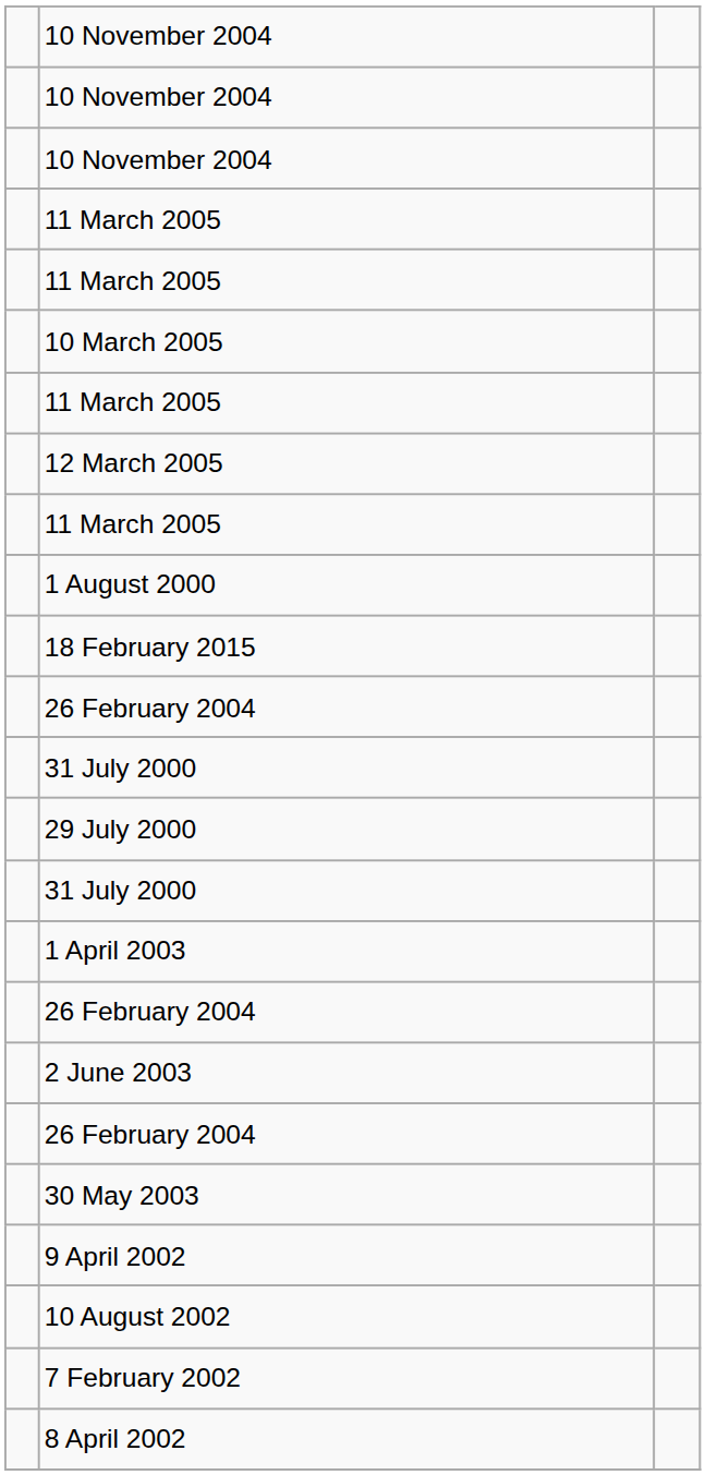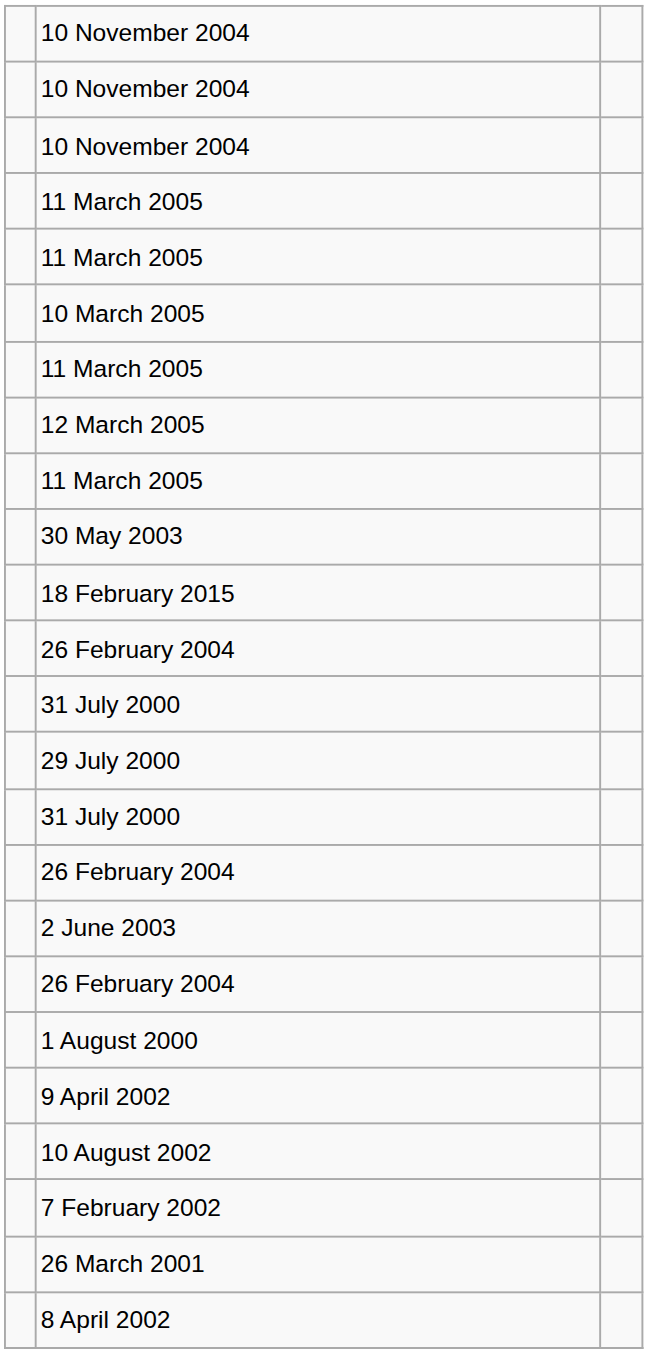 <table class="wikitable" style="font-size: 80%; float: left; width: 26em; margin-right: 1em; height: 700px">
 <tr>
 <td></td>
 <td>10 November 2004</td>
 <td> </td>
 </tr>
 <tr>
 <td></td>
 <td>10 November 2004</td>
 <td> </td>
 </tr>
 <tr>
 <td></td>
 <td>10 November 2004</td>
 <td> </td>
 </tr>
 <tr>
 <td></td>
 <td>11 March 2005</td>
 <td> </td>
 </tr>
 <tr>
 <td></td>
 <td>11 March 2005</td>
 <td> </td>
 </tr>
 <tr>
 <td></td>
 <td>10 March 2005</td>
 <td> </td>
 </tr>
 <tr>
 <td></td>
 <td>11 March 2005</td>
 <td> </td>
 </tr>
 <tr>
 <td></td>
 <td>12 March 2005</td>
 <td> </td>
 </tr>
 <tr>
 <td></td>
 <td>11 March 2005</td>
 <td> </td>
 </tr>
 <tr>
 <td></td>
-<td>1 August 2000</td>
+<td>30 May 2003</td>
 <td> </td>
 </tr>
 <tr>
 <td></td>
 <td>18 February 2015</td>
 <td> </td>
 </tr>
 <tr>
 <td></td>
 <td>26 February 2004</td>
 <td> </td>
 </tr>
 <tr>
 <td></td>
 <td>31 July 2000</td>
 <td> </td>
 </tr>
 <tr>
 <td></td>
 <td>29 July 2000</td>
 <td> </td>
 </tr>
 <tr>
 <td></td>
 <td>31 July 2000</td>
 <td> </td>
 </tr>
 <tr>
 <td></td>
-<td>1 April 2003</td>
-<td> </td>
-</tr>
-<tr>
-<td></td>
 <td>26 February 2004</td>
 <td> </td>
 </tr>
 <tr>
 <td></td>
 <td>2 June 2003</td>
 <td> </td>
 </tr>
 <tr>
 <td></td>
 <td>26 February 2004</td>
 <td> </td>
 </tr>
 <tr>
 <td></td>
-<td>30 May 2003</td>
+<td>1 August 2000</td>
 <td> </td>
 </tr>
 <tr>
 <td></td>
 <td>9 April 2002</td>
 <td> </td>
 </tr>
 <tr>
 <td></td>
 <td>10 August 2002</td>
 <td> </td>
 </tr>
 <tr>
 <td></td>
 <td>7 February 2002</td>
 <td> </td>
 </tr>
 <tr>
 <td></td>
+<td>26 March 2001</td>
+<td> </td>
+</tr>
+<tr>
+<td></td>
 <td>8 April 2002</td>
 <td> </td>
 </tr>
 <tr>
 </tr>
 </table>
